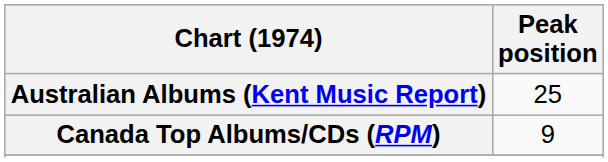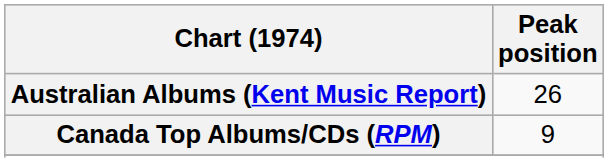 <table class="wikitable sortable plainrowheaders" style="text-align:center">
 <tr>
 <th>Chart (1974)</th>
 <th>Peak<br>position</th>
 </tr>
 <tr>
 <th scope="row">Australian Albums (<a href='#'>Kent Music Report</a>)</th>
-<td>25</td>
+<td>26</td>
 </tr>
 <tr>
 <th scope="row">Canada Top Albums/CDs (<a href='#'><em>RPM</em></a>)</th>
 <td>9</td>
 </tr>
 <tr>
 </tr>
 <tr>
 </tr>
 <tr>
 </tr>
 </table>
